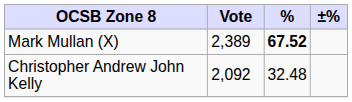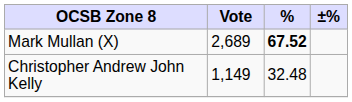 <table class="wikitable">
 <tr>
 <th style="background:#DDDDFF" width="200px">OCSB Zone 8</th>
 <th style="background:#DDDDFF" width="50px">Vote</th>
 <th style="background:#DDDDFF" width="30px">%</th>
 <th style="background:#DDDDFF" width="30px">±%</th>
 </tr>
 <tr>
 <td>Mark Mullan (X)</td>
-<td>2,389</td>
+<td>2,689</td>
 <td><strong>67.52</strong></td>
 <td></td>
 </tr>
 <tr>
 <td>Christopher Andrew John Kelly</td>
-<td>2,092</td>
+<td>1,149</td>
 <td>32.48</td>
 <td></td>
 </tr>
 <tr>
 </tr>
 </table>
